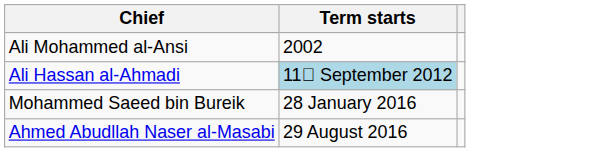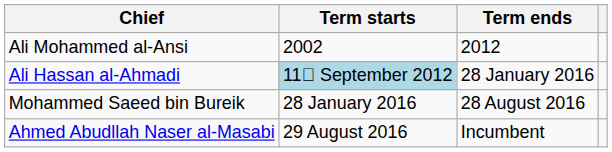 <table class="wikitable">
 <tr>
 <th>Chief</th>
 <th>Term starts</th>
+<th>Term ends</th>
 <th></th>
 </tr>
 <tr>
 <td>Ali Mohammed al-Ansi</td>
 <td>2002</td>
+<td>2012</td>
 <td></td>
 </tr>
 <tr>
 <td><a href='#'>Ali Hassan al-Ahmadi</a></td>
 <td style="background: lightblue;">11 ٍSeptember 2012</td>
+<td>28 January 2016</td>
 <td></td>
 </tr>
 <tr>
 <td>Mohammed Saeed bin Bureik</td>
 <td>28 January 2016</td>
+<td>28 August 2016</td>
 <td></td>
 </tr>
 <tr>
 <td><a href='#'>Ahmed Abudllah Naser al-Masabi</a></td>
 <td>29 August 2016</td>
+<td>Incumbent</td>
 <td></td>
 </tr>
 </table>
